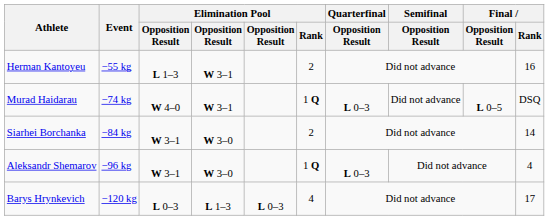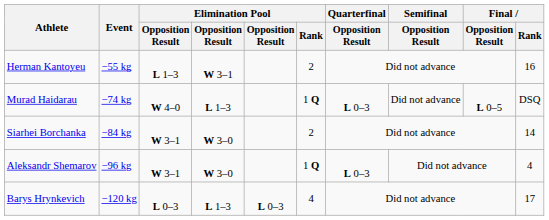 <table class="wikitable" style="font-size:90%">
 <tr>
 <th rowspan="2">Athlete</th>
 <th rowspan="2">Event</th>
 <th colspan=4>Elimination Pool</th>
 <th>Quarterfinal</th>
 <th>Semifinal</th>
 <th colspan=2>Final / </th>
 </tr>
 <tr style="font-size: 95%">
 <th>Opposition<br>Result</th>
 <th>Opposition<br>Result</th>
 <th>Opposition<br>Result</th>
 <th>Rank</th>
 <th>Opposition<br>Result</th>
 <th>Opposition<br>Result</th>
 <th>Opposition<br>Result</th>
 <th>Rank</th>
 </tr>
 <tr align=center>
 <td align=left><a href='#'>Herman Kantoyeu</a></td>
 <td align=left><a href='#'>−55 kg</a></td>
 <td><br><strong>L</strong> 1–3 <sup></sup></td>
 <td><br><strong>W</strong> 3–1 <sup></sup></td>
 <td></td>
 <td>2</td>
 <td colspan=3>Did not advance</td>
 <td>16</td>
 </tr>
 <tr align=center>
 <td align=left><a href='#'>Murad Haidarau</a></td>
 <td align=left><a href='#'>−74 kg</a></td>
 <td><br><strong>W</strong> 4–0 <sup></sup></td>
-<td><br><strong>W</strong> 3–1 <sup></sup></td>
+<td><br><strong>L</strong> 1–3 <sup></sup></td>
 <td></td>
 <td>1 <strong>Q</strong></td>
 <td><br><strong>L</strong> 0–3 <sup></sup></td>
 <td>Did not advance</td>
 <td><br><strong>L</strong> 0–5 <sup></sup></td>
 <td>DSQ</td>
 </tr>
 <tr align=center>
 <td align=left><a href='#'>Siarhei Borchanka</a></td>
 <td align=left><a href='#'>−84 kg</a></td>
 <td><br><strong>W</strong> 3–1 <sup></sup></td>
 <td><br><strong>W</strong> 3–0 <sup></sup></td>
 <td></td>
 <td>2</td>
 <td colspan=3>Did not advance</td>
 <td>14</td>
 </tr>
 <tr align=center>
 <td align=left><a href='#'>Aleksandr Shemarov</a></td>
 <td align=left><a href='#'>−96 kg</a></td>
 <td><br><strong>W</strong> 3–1 <sup></sup></td>
 <td><br><strong>W</strong> 3–0 <sup></sup></td>
 <td></td>
 <td>1 <strong>Q</strong></td>
 <td><br><strong>L</strong> 0–3 <sup></sup></td>
 <td colspan=2>Did not advance</td>
 <td>4</td>
 </tr>
 <tr align=center>
 <td align=left><a href='#'>Barys Hrynkevich</a></td>
 <td align=left><a href='#'>−120 kg</a></td>
 <td><br><strong>L</strong> 0–3 <sup></sup></td>
 <td><br><strong>L</strong> 1–3 <sup></sup></td>
 <td><br><strong>L</strong> 0–3 <sup></sup></td>
 <td>4</td>
 <td colspan=3>Did not advance</td>
 <td>17</td>
 </tr>
 </table>
